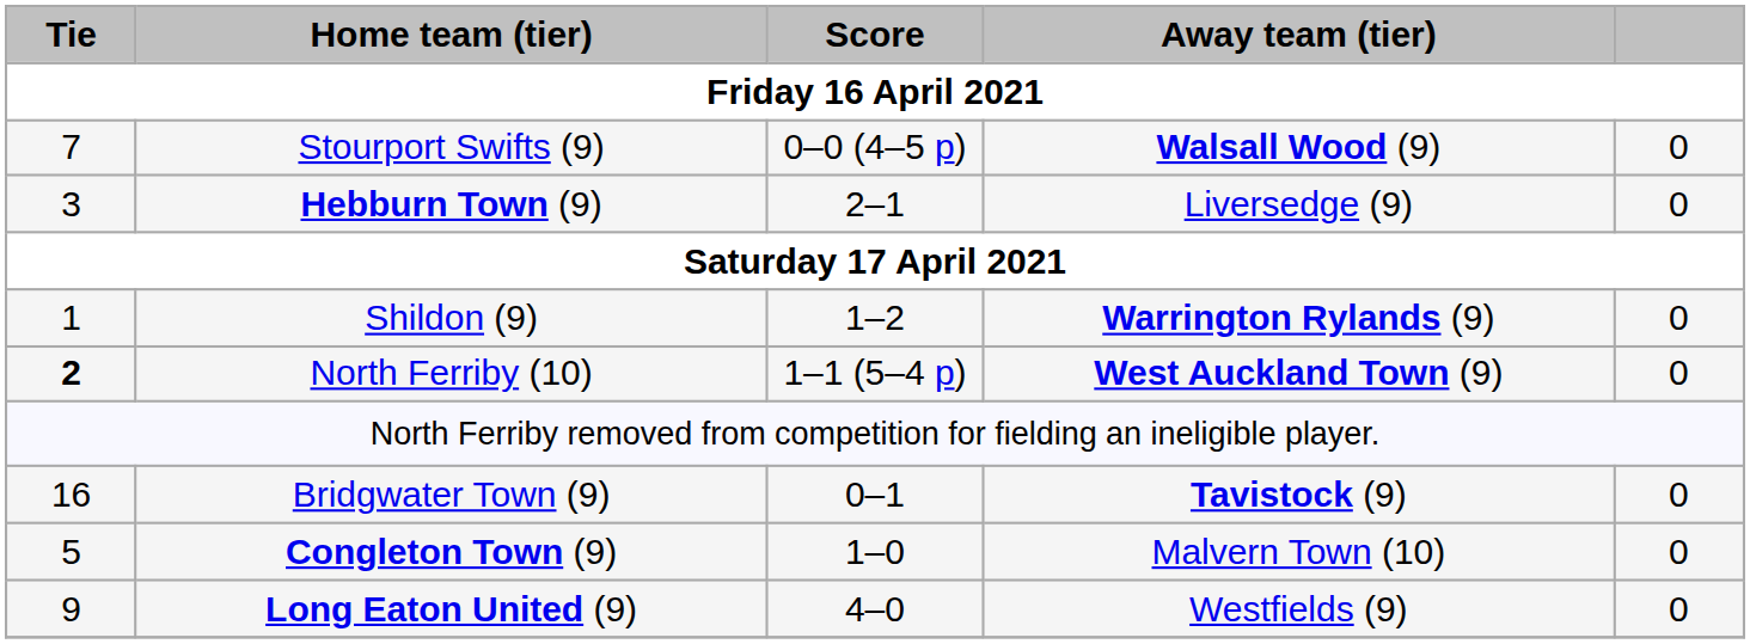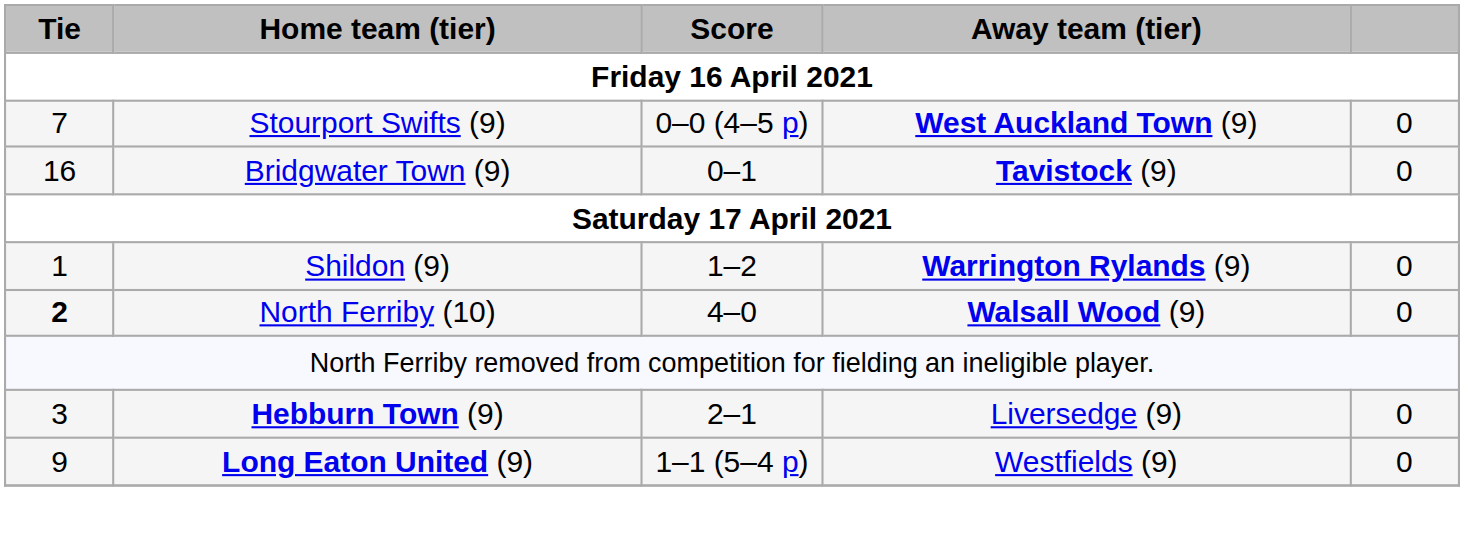 <table class="wikitable" style="width: 700px; background:WhiteSmoke; text-align:center; font-size:90%">
 <tr>
 <td scope="col" style="width:  7.50%; background:silver;"><strong>Tie</strong></td>
 <td scope="col" style="width: 36.25%; background:silver;"><strong>Home team (tier)</strong></td>
 <td scope="col" style="width: 12.50%; background:silver;"><strong>Score</strong></td>
 <td scope="col" style="width: 36.25%; background:silver;"><strong>Away team (tier)</strong></td>
 <td scope="col" style="width:  7.50%; background:silver;"><strong></strong></td>
 </tr>
 <tr>
 <td colspan="5" style= background:White><strong>Friday 16 April 2021</strong></td>
 </tr>
 <tr>
 <td>7</td>
 <td><a href='#'>Stourport Swifts</a> (9)</td>
 <td>0–0 (4–5 <a href='#'>p</a>)</td>
-<td><strong><a href='#'>Walsall Wood</a></strong> (9)</td>
+<td><strong><a href='#'>West Auckland Town</a></strong> (9)</td>
 <td>0</td>
 </tr>
 <tr>
-<td>3</td>
-<td><strong><a href='#'>Hebburn Town</a></strong> (9)</td>
-<td>2–1</td>
-<td><a href='#'>Liversedge</a> (9)</td>
+<td>16</td>
+<td><a href='#'>Bridgwater Town</a> (9)</td>
+<td>0–1</td>
+<td><strong><a href='#'>Tavistock</a></strong> (9)</td>
 <td>0</td>
 </tr>
 <tr>
 <td colspan="5" style= background:White><strong>Saturday 17 April 2021</strong></td>
 </tr>
 <tr>
 <td>1</td>
 <td><a href='#'>Shildon</a> (9)</td>
 <td>1–2</td>
 <td><strong><a href='#'>Warrington Rylands</a></strong> (9)</td>
 <td>0</td>
 </tr>
 <tr>
 <td><strong>2</strong></td>
 <td><a href='#'>North Ferriby</a> (10)</td>
-<td>1–1 (5–4 <a href='#'>p</a>)</td>
-<td><strong><a href='#'>West Auckland Town</a></strong> (9)</td>
+<td>4–0</td>
+<td><strong><a href='#'>Walsall Wood</a></strong> (9)</td>
 <td>0</td>
 </tr>
 <tr>
 <td colspan="5" style="background:GhostWhite; height:20px; text-align:center; font-size:90%">North Ferriby removed from competition for fielding an ineligible player.</td>
 </tr>
 <tr>
-<td>16</td>
-<td><a href='#'>Bridgwater Town</a> (9)</td>
-<td>0–1</td>
-<td><strong><a href='#'>Tavistock</a></strong> (9)</td>
-<td>0</td>
-</tr>
-<tr>
-<td>5</td>
-<td><strong><a href='#'>Congleton Town</a></strong> (9)</td>
-<td>1–0</td>
-<td><a href='#'>Malvern Town</a> (10)</td>
+<td>3</td>
+<td><strong><a href='#'>Hebburn Town</a></strong> (9)</td>
+<td>2–1</td>
+<td><a href='#'>Liversedge</a> (9)</td>
 <td>0</td>
 </tr>
 <tr>
 <td>9</td>
 <td><strong><a href='#'>Long Eaton United</a></strong> (9)</td>
-<td>4–0</td>
+<td>1–1 (5–4 <a href='#'>p</a>)</td>
 <td><a href='#'>Westfields</a> (9)</td>
 <td>0</td>
 </tr>
 <tr>
 </tr>
 </table>
